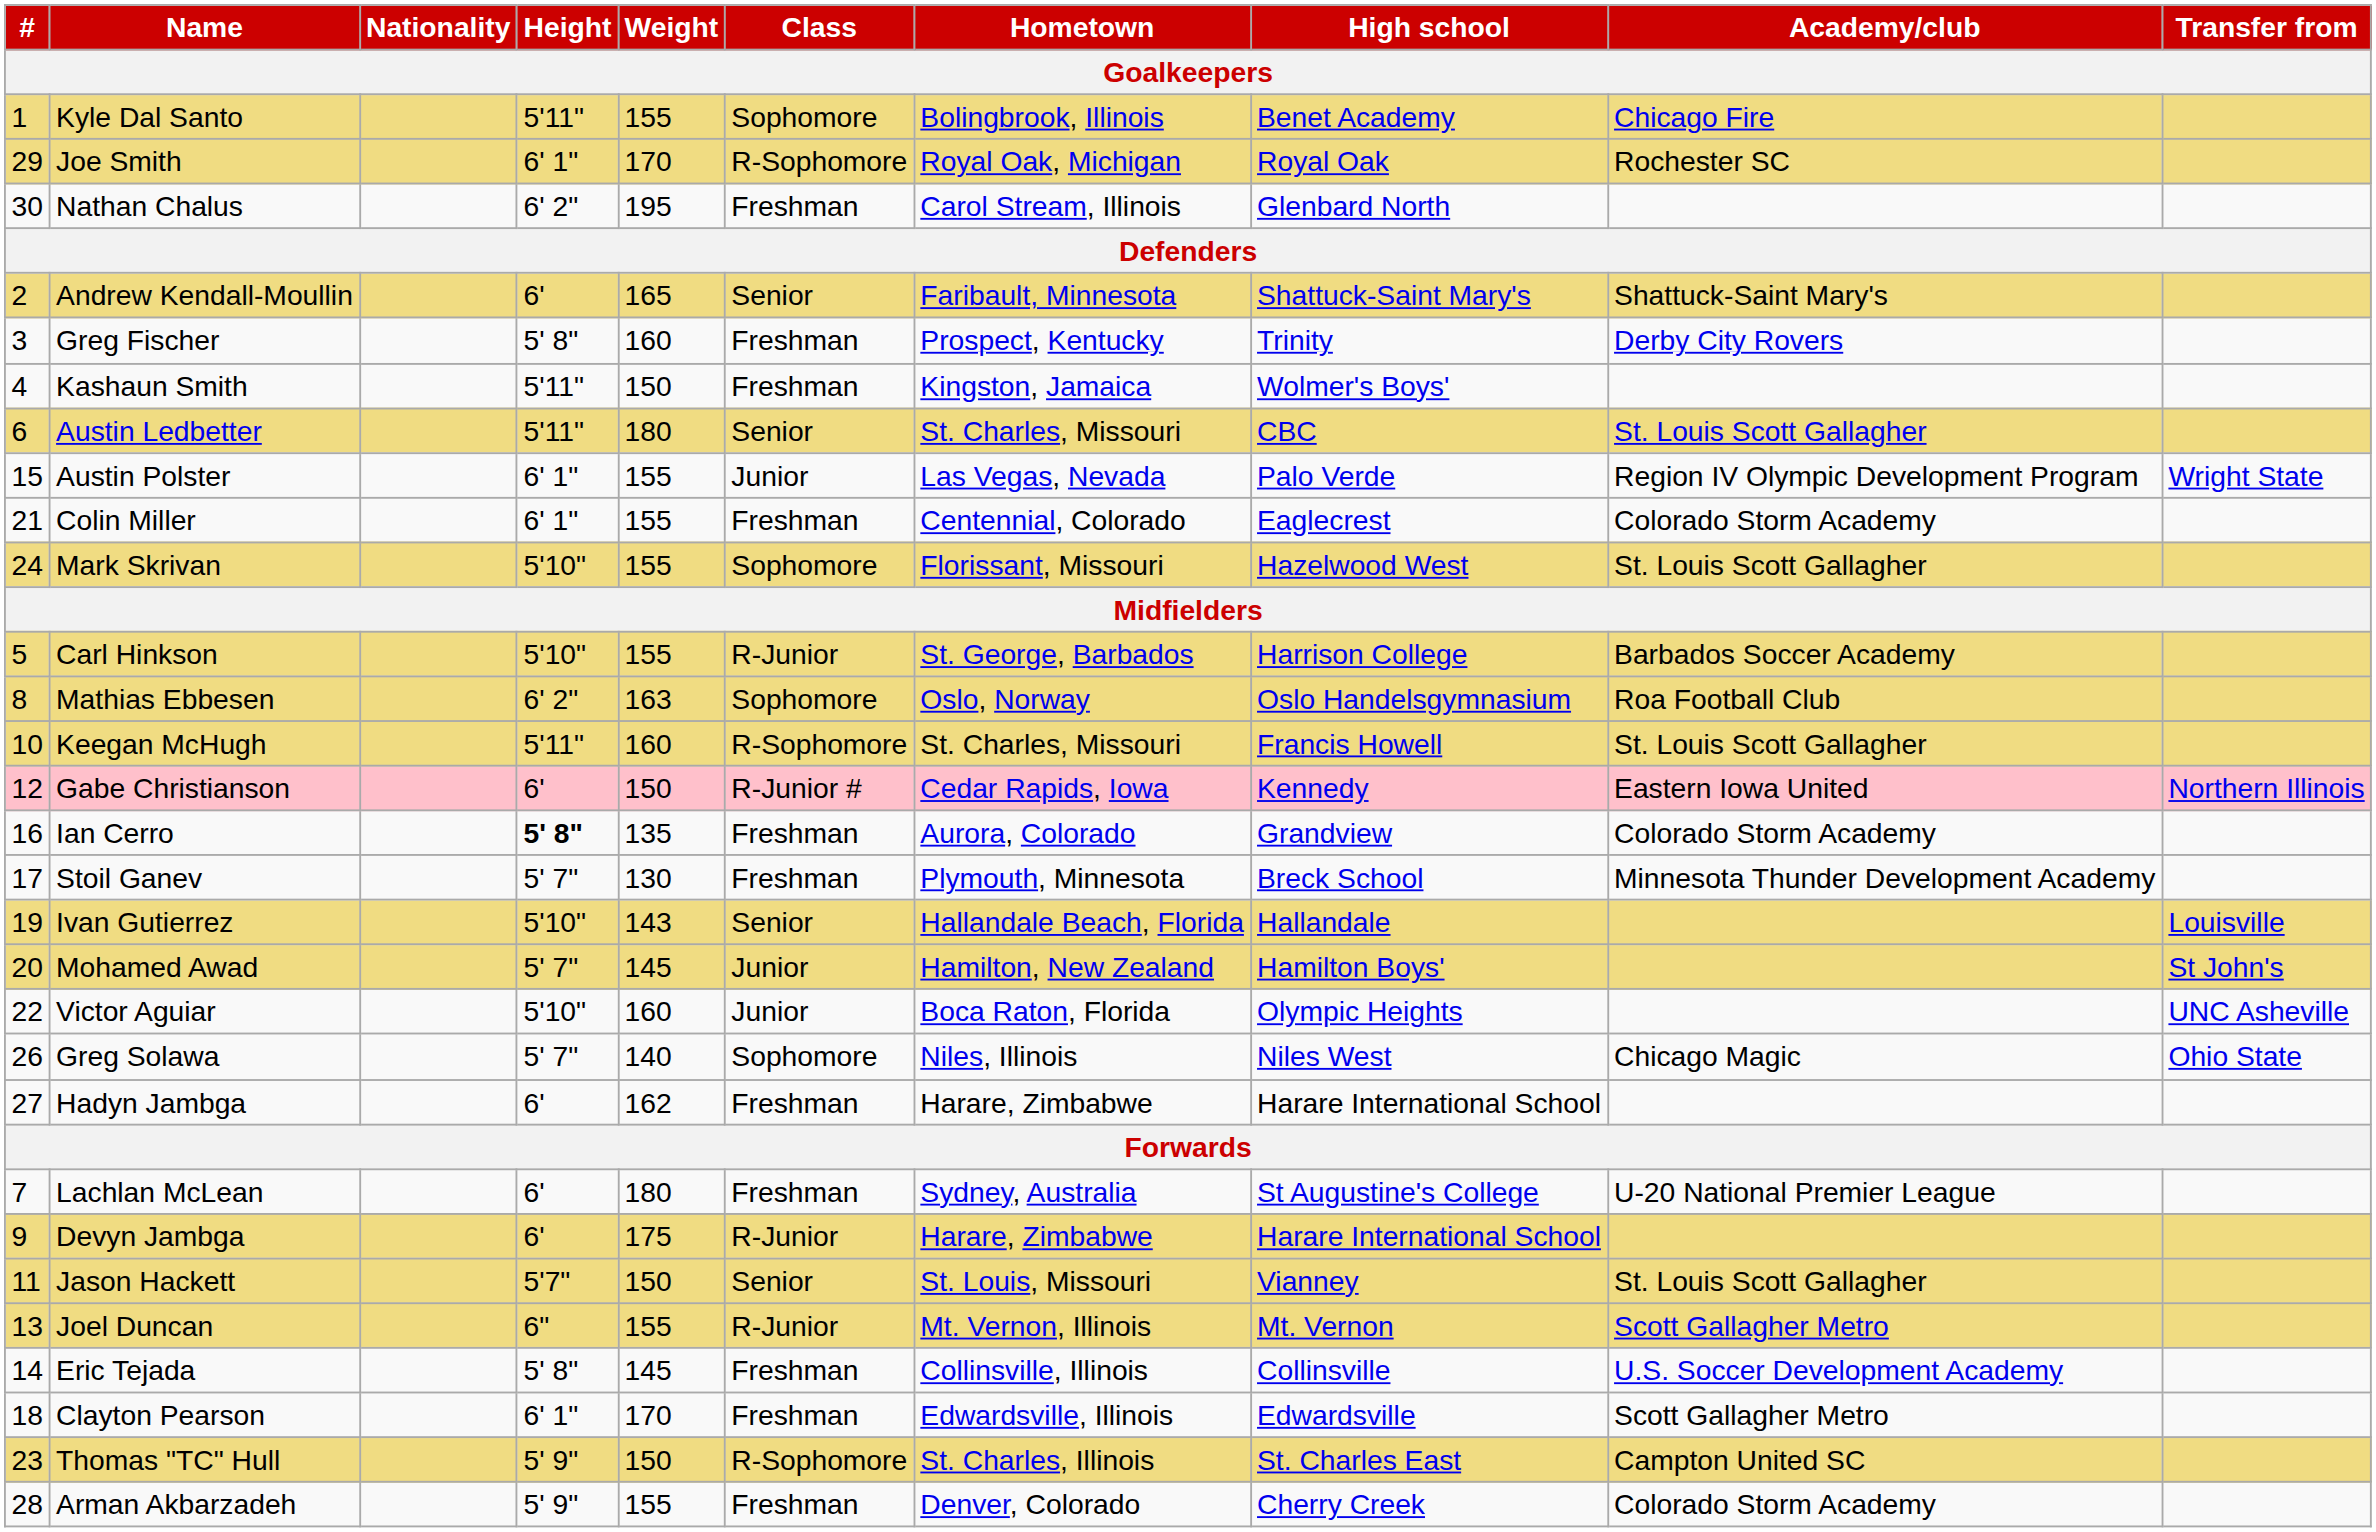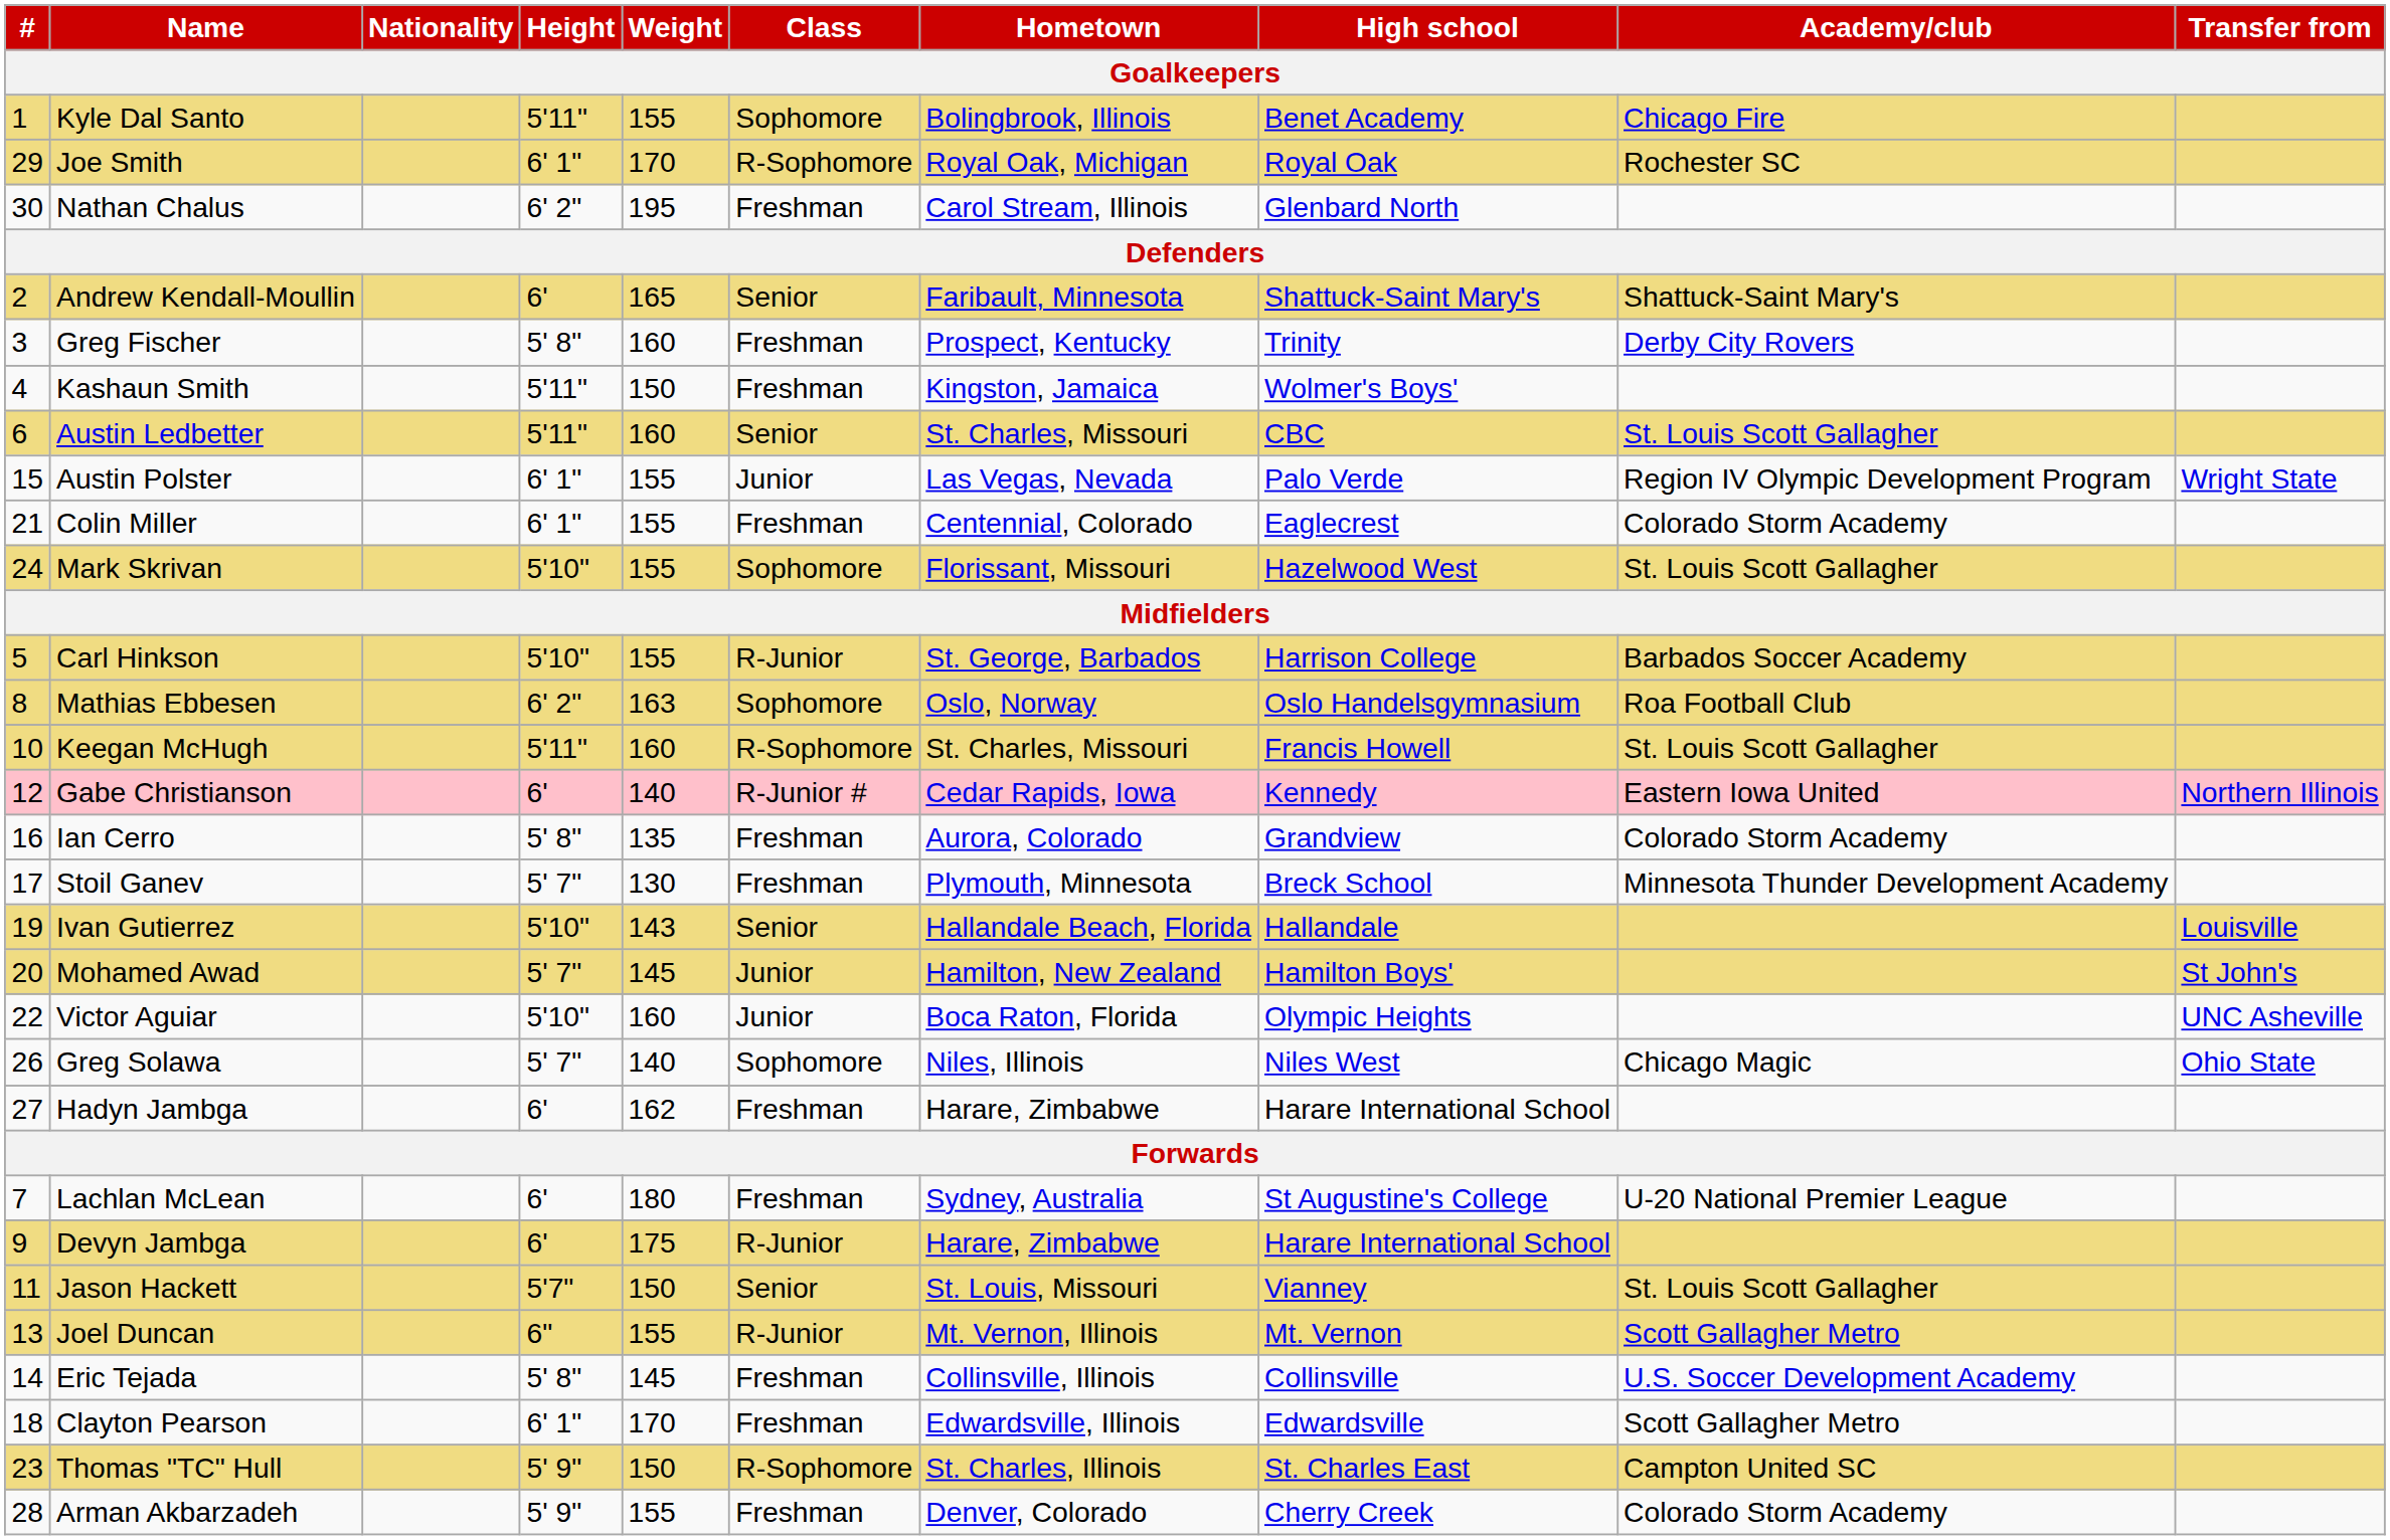 <table class="wikitable" style="font-size:95%;">
 <tr>
 <th style="background:#CC0000;color:#FFFFFF; text-align:center;">#</th>
 <th style="background:#CC0000;color:#FFFFFF; text-align:center;">Name</th>
 <th style="background:#CC0000;color:#FFFFFF; text-align:center;">Nationality</th>
 <th style="background:#CC0000;color:#FFFFFF; text-align:center;">Height</th>
 <th style="background:#CC0000;color:#FFFFFF; text-align:center;">Weight</th>
 <th style="background:#CC0000;color:#FFFFFF; text-align:center;">Class</th>
 <th style="background:#CC0000;color:#FFFFFF; text-align:center;">Hometown</th>
 <th style="background:#CC0000;color:#FFFFFF; text-align:center;">High school</th>
 <th style="background:#CC0000;color:#FFFFFF; text-align:center;">Academy/club</th>
 <th style="background:#CC0000;color:#FFFFFF; text-align:center;">Transfer from</th>
 </tr>
 <tr>
 <th colspan="10" style="color:#CC0000; text-align:center;">Goalkeepers</th>
 </tr>
 <tr style=" background-color:#F0DC82">
 <td>1</td>
 <td>Kyle Dal Santo</td>
 <td></td>
 <td>5'11"</td>
 <td>155</td>
 <td>Sophomore</td>
 <td><a href='#'>Bolingbrook</a>, <a href='#'>Illinois</a></td>
 <td><a href='#'>Benet Academy</a></td>
 <td><a href='#'>Chicago Fire</a></td>
 <td></td>
 </tr>
 <tr style=" background-color:#F0DC82">
 <td>29</td>
 <td>Joe Smith</td>
 <td></td>
 <td>6' 1"</td>
 <td>170</td>
 <td>R-Sophomore</td>
 <td><a href='#'>Royal Oak</a>, <a href='#'>Michigan</a></td>
 <td><a href='#'>Royal Oak</a></td>
 <td>Rochester SC</td>
 <td></td>
 </tr>
 <tr>
 <td>30</td>
 <td>Nathan Chalus </td>
 <td></td>
 <td>6' 2"</td>
 <td>195</td>
 <td>Freshman</td>
 <td><a href='#'>Carol Stream</a>, Illinois</td>
 <td><a href='#'>Glenbard North</a></td>
 <td></td>
 <td></td>
 </tr>
 <tr>
 <th colspan="10" style="color:#CC0000; text-align:center;">Defenders</th>
 </tr>
 <tr style=" background-color:#F0DC82">
 <td>2</td>
 <td>Andrew Kendall-Moullin</td>
 <td></td>
 <td>6'</td>
 <td>165</td>
 <td>Senior</td>
 <td><a href='#'>Faribault, Minnesota</a></td>
 <td><a href='#'>Shattuck-Saint Mary's</a></td>
 <td>Shattuck-Saint Mary's</td>
 <td></td>
 </tr>
 <tr>
 <td>3</td>
 <td>Greg Fischer </td>
 <td></td>
 <td>5' 8"</td>
 <td>160</td>
 <td>Freshman</td>
 <td><a href='#'>Prospect</a>, <a href='#'>Kentucky</a></td>
 <td><a href='#'>Trinity</a></td>
 <td><a href='#'>Derby City Rovers</a></td>
 <td></td>
 </tr>
 <tr>
 <td>4</td>
 <td>Kashaun Smith</td>
 <td></td>
 <td>5'11"</td>
 <td>150</td>
 <td>Freshman</td>
 <td><a href='#'>Kingston</a>, <a href='#'>Jamaica</a></td>
 <td><a href='#'>Wolmer's Boys'</a></td>
 <td></td>
 <td></td>
 </tr>
 <tr style=" background-color:#F0DC82">
 <td>6</td>
 <td><a href='#'>Austin Ledbetter</a></td>
 <td></td>
 <td>5'11"</td>
-<td>180</td>
+<td>160</td>
 <td>Senior</td>
 <td><a href='#'>St. Charles</a>, Missouri</td>
 <td><a href='#'>CBC</a></td>
 <td><a href='#'>St. Louis Scott Gallagher</a></td>
 <td></td>
 </tr>
 <tr>
 <td>15</td>
 <td>Austin Polster</td>
 <td></td>
 <td>6' 1"</td>
 <td>155</td>
 <td>Junior</td>
 <td><a href='#'>Las Vegas</a>, <a href='#'>Nevada</a></td>
 <td><a href='#'>Palo Verde</a></td>
 <td>Region IV Olympic Development Program</td>
 <td><a href='#'>Wright State</a></td>
 </tr>
 <tr>
 <td>21</td>
 <td>Colin Miller </td>
 <td></td>
 <td>6' 1"</td>
 <td>155</td>
 <td>Freshman</td>
 <td><a href='#'>Centennial</a>, Colorado</td>
 <td><a href='#'>Eaglecrest</a></td>
 <td>Colorado Storm Academy</td>
 <td></td>
 </tr>
 <tr style=" background-color:#F0DC82">
 <td>24</td>
 <td>Mark Skrivan</td>
 <td></td>
 <td>5'10"</td>
 <td>155</td>
 <td>Sophomore</td>
 <td><a href='#'>Florissant</a>, Missouri</td>
 <td><a href='#'>Hazelwood West</a></td>
 <td>St. Louis Scott Gallagher</td>
 <td></td>
 </tr>
 <tr>
 <th colspan="10" style="color:#CC0000; text-align:center;">Midfielders</th>
 </tr>
 <tr style=" background-color:#F0DC82">
 <td>5</td>
 <td>Carl Hinkson</td>
 <td></td>
 <td>5'10"</td>
 <td>155</td>
 <td>R-Junior</td>
 <td><a href='#'>St. George</a>, <a href='#'>Barbados</a></td>
 <td><a href='#'>Harrison College</a></td>
 <td>Barbados Soccer Academy</td>
 <td></td>
 </tr>
 <tr style=" background-color:#F0DC82">
 <td>8</td>
 <td>Mathias Ebbesen</td>
 <td></td>
 <td>6' 2"</td>
 <td>163</td>
 <td>Sophomore</td>
 <td><a href='#'>Oslo</a>, <a href='#'>Norway</a></td>
 <td><a href='#'>Oslo Handelsgymnasium</a></td>
 <td>Roa Football Club</td>
 <td></td>
 </tr>
 <tr style=" background-color:#F0DC82">
 <td>10</td>
 <td>Keegan McHugh</td>
 <td></td>
 <td>5'11"</td>
 <td>160</td>
 <td>R-Sophomore</td>
 <td>St. Charles, Missouri</td>
 <td><a href='#'>Francis Howell</a></td>
 <td>St. Louis Scott Gallagher</td>
 <td></td>
 </tr>
 <tr style="background:pink;">
 <td>12</td>
 <td>Gabe Christianson</td>
 <td></td>
 <td>6'</td>
-<td>150</td>
+<td>140</td>
 <td>R-Junior #</td>
 <td><a href='#'>Cedar Rapids</a>, <a href='#'>Iowa</a></td>
 <td><a href='#'>Kennedy</a></td>
 <td>Eastern Iowa United</td>
 <td><a href='#'>Northern Illinois</a></td>
 </tr>
 <tr>
 <td>16</td>
 <td>Ian Cerro</td>
 <td></td>
-<td><strong>5' 8"</strong></td>
+<td>5' 8"</td>
 <td>135</td>
 <td>Freshman</td>
 <td><a href='#'>Aurora</a>, <a href='#'>Colorado</a></td>
 <td><a href='#'>Grandview</a></td>
 <td>Colorado Storm Academy</td>
 <td></td>
 </tr>
 <tr>
 <td>17</td>
 <td>Stoil Ganev </td>
 <td></td>
 <td>5' 7"</td>
 <td>130</td>
 <td>Freshman</td>
 <td><a href='#'>Plymouth</a>, Minnesota</td>
 <td><a href='#'>Breck School</a></td>
 <td>Minnesota Thunder Development Academy</td>
 <td></td>
 </tr>
 <tr style=" background-color:#F0DC82">
 <td>19</td>
 <td>Ivan Gutierrez</td>
 <td></td>
 <td>5'10"</td>
 <td>143</td>
 <td>Senior</td>
 <td><a href='#'>Hallandale Beach</a>, <a href='#'>Florida</a></td>
 <td><a href='#'>Hallandale</a></td>
 <td></td>
 <td><a href='#'>Louisville</a></td>
 </tr>
 <tr style=" background-color:#F0DC82">
 <td>20</td>
 <td>Mohamed Awad</td>
 <td></td>
 <td>5' 7"</td>
 <td>145</td>
 <td>Junior</td>
 <td><a href='#'>Hamilton</a>, <a href='#'>New Zealand</a></td>
 <td><a href='#'>Hamilton Boys'</a></td>
 <td></td>
 <td><a href='#'>St John's</a></td>
 </tr>
 <tr>
 <td>22</td>
 <td>Victor Aguiar</td>
 <td></td>
 <td>5'10"</td>
 <td>160</td>
 <td>Junior</td>
 <td><a href='#'>Boca Raton</a>, Florida</td>
 <td><a href='#'>Olympic Heights</a></td>
 <td></td>
 <td><a href='#'>UNC Asheville</a></td>
 </tr>
 <tr>
 <td>26</td>
 <td>Greg Solawa</td>
 <td></td>
 <td>5' 7"</td>
 <td>140</td>
 <td>Sophomore</td>
 <td><a href='#'>Niles</a>, Illinois</td>
 <td><a href='#'>Niles West</a></td>
 <td>Chicago Magic</td>
 <td><a href='#'>Ohio State</a></td>
 </tr>
 <tr>
 <td>27</td>
 <td>Hadyn Jambga </td>
 <td></td>
 <td>6'</td>
 <td>162</td>
 <td>Freshman</td>
 <td>Harare, Zimbabwe</td>
 <td>Harare International School</td>
 <td></td>
 <td></td>
 </tr>
 <tr>
 <th colspan="10" style="color:#CC0000; text-align:center;">Forwards</th>
 </tr>
 <tr>
 <td>7</td>
 <td>Lachlan McLean</td>
 <td></td>
 <td>6'</td>
 <td>180</td>
 <td>Freshman</td>
 <td><a href='#'>Sydney</a>, <a href='#'>Australia</a></td>
 <td><a href='#'>St Augustine's College</a></td>
 <td>U-20 National Premier League</td>
 <td></td>
 </tr>
 <tr style=" background-color:#F0DC82">
 <td>9</td>
 <td>Devyn Jambga</td>
 <td></td>
 <td>6'</td>
 <td>175</td>
 <td>R-Junior</td>
 <td><a href='#'>Harare</a>, <a href='#'>Zimbabwe</a></td>
 <td><a href='#'>Harare International School</a></td>
 <td></td>
 <td></td>
 </tr>
 <tr style=" background-color:#F0DC82">
 <td>11</td>
 <td>Jason Hackett</td>
 <td></td>
 <td>5'7"</td>
 <td>150</td>
 <td>Senior</td>
 <td><a href='#'>St. Louis</a>, Missouri</td>
 <td><a href='#'>Vianney</a></td>
 <td>St. Louis Scott Gallagher</td>
 <td></td>
 </tr>
 <tr style=" background-color:#F0DC82">
 <td>13</td>
 <td>Joel Duncan</td>
 <td></td>
 <td>6"</td>
 <td>155</td>
 <td>R-Junior</td>
 <td><a href='#'>Mt. Vernon</a>, Illinois</td>
 <td><a href='#'>Mt. Vernon</a></td>
 <td><a href='#'>Scott Gallagher Metro</a></td>
 <td></td>
 </tr>
 <tr>
 <td>14</td>
 <td>Eric Tejada</td>
 <td></td>
 <td>5' 8"</td>
 <td>145</td>
 <td>Freshman</td>
 <td><a href='#'>Collinsville</a>, Illinois</td>
 <td><a href='#'>Collinsville</a></td>
 <td><a href='#'>U.S. Soccer Development Academy</a></td>
 <td></td>
 </tr>
 <tr>
 <td>18</td>
 <td>Clayton Pearson</td>
 <td></td>
 <td>6' 1"</td>
 <td>170</td>
 <td>Freshman</td>
 <td><a href='#'>Edwardsville</a>, Illinois</td>
 <td><a href='#'>Edwardsville</a></td>
 <td>Scott Gallagher Metro</td>
 <td></td>
 </tr>
 <tr style=" background-color:#F0DC82">
 <td>23</td>
 <td>Thomas "TC" Hull</td>
 <td></td>
 <td>5' 9"</td>
 <td>150</td>
 <td>R-Sophomore</td>
 <td><a href='#'>St. Charles</a>, Illinois</td>
 <td><a href='#'>St. Charles East</a></td>
 <td>Campton United SC</td>
 <td></td>
 </tr>
 <tr>
 <td>28</td>
 <td>Arman Akbarzadeh </td>
 <td></td>
 <td>5' 9"</td>
 <td>155</td>
 <td>Freshman</td>
 <td><a href='#'>Denver</a>, Colorado</td>
 <td><a href='#'>Cherry Creek</a></td>
 <td>Colorado Storm Academy</td>
 <td></td>
 </tr>
 </table>
